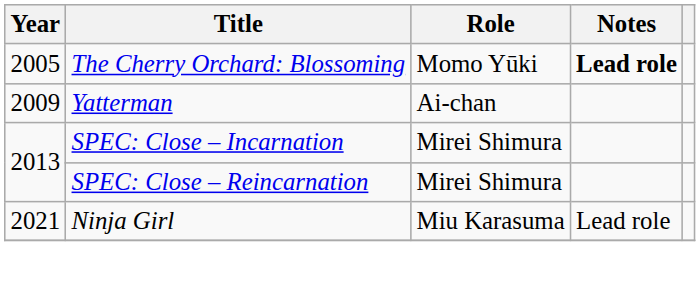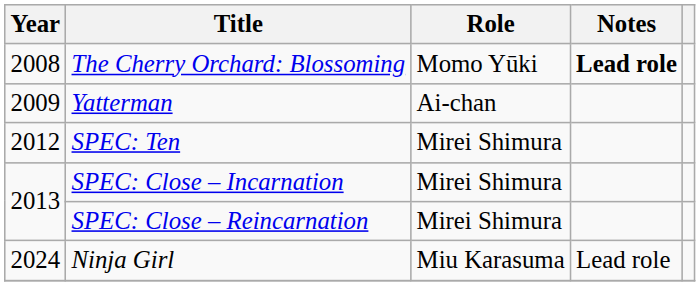 <table class="wikitable plainrowheaders sortable">
 <tr>
 <th scope="col">Year</th>
 <th scope="col">Title</th>
 <th scope="col">Role</th>
 <th class="unsortable">Notes</th>
 <th class="unsortable"></th>
 </tr>
 <tr>
-<td>2005</td>
+<td>2008</td>
 <td><em><a href='#'>The Cherry Orchard: Blossoming</a></em></td>
 <td>Momo Yūki</td>
 <td><strong>Lead role</strong></td>
 <td></td>
 </tr>
 <tr>
 <td rowspan="1">2009</td>
 <td><em><a href='#'>Yatterman</a></em></td>
 <td>Ai-chan</td>
+<td></td>
+<td></td>
+</tr>
+<tr>
+<td>2012</td>
+<td><em><a href='#'>SPEC: Ten</a></em></td>
+<td>Mirei Shimura</td>
 <td></td>
 <td></td>
 </tr>
 <tr>
 <td rowspan="2">2013</td>
 <td><em><a href='#'>SPEC: Close – Incarnation</a></em></td>
 <td>Mirei Shimura</td>
 <td></td>
 <td></td>
 </tr>
 <tr>
 <td><em><a href='#'>SPEC: Close – Reincarnation</a></em></td>
 <td>Mirei Shimura</td>
 <td></td>
 <td></td>
 </tr>
 <tr>
-<td rowspan="1">2021</td>
+<td rowspan="1">2024</td>
 <td><em>Ninja Girl</em></td>
 <td>Miu Karasuma</td>
 <td>Lead role</td>
 <td></td>
 </tr>
 <tr>
 </tr>
 </table>
